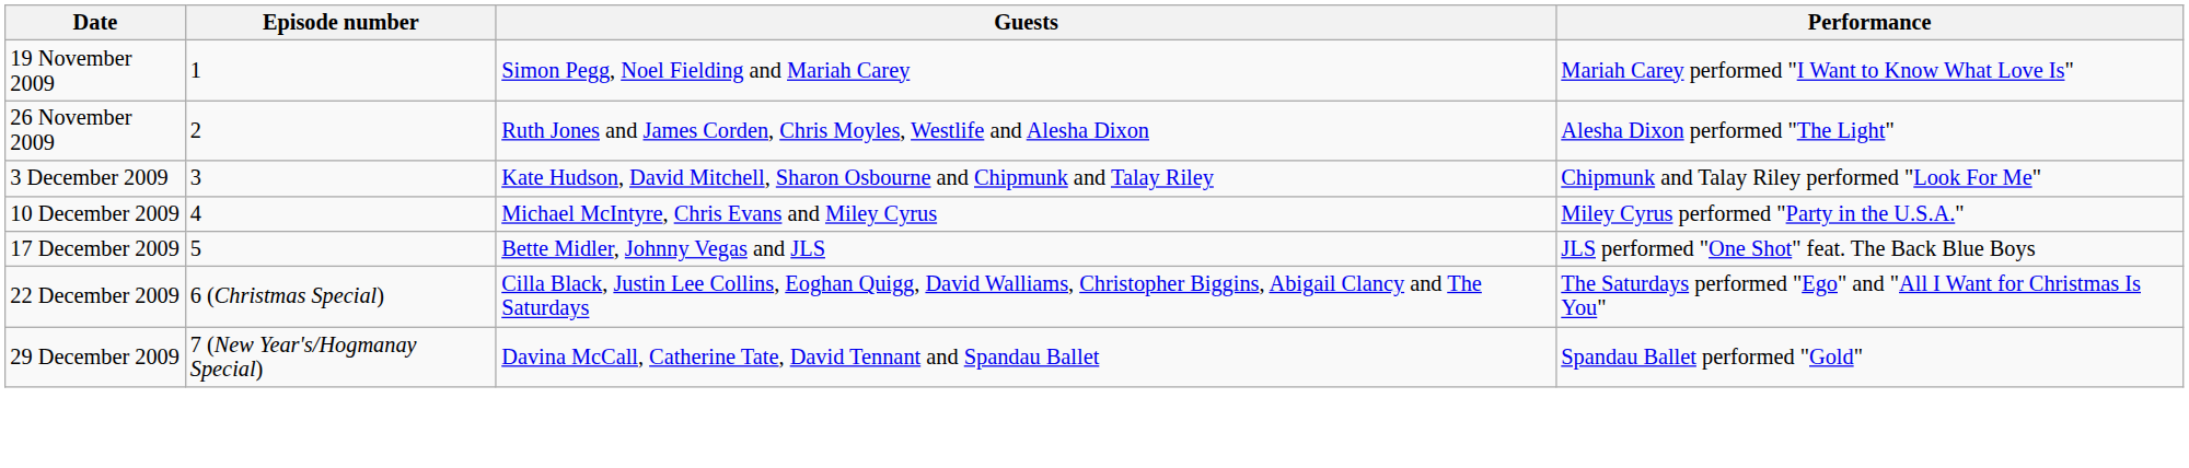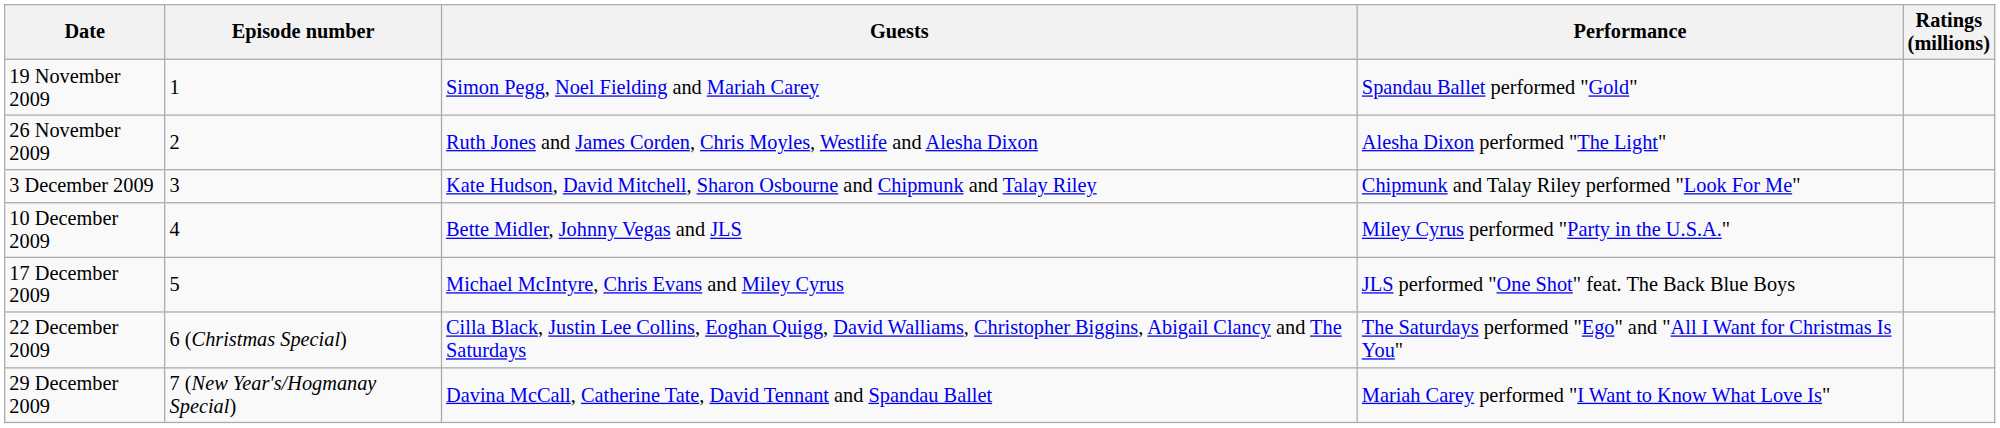 <table class="wikitable">
 <tr>
 <th>Date</th>
 <th>Episode number</th>
 <th>Guests</th>
 <th>Performance</th>
+<th>Ratings<br>(millions)</th>
 </tr>
 <tr>
 <td>19 November 2009</td>
 <td>1</td>
 <td><a href='#'>Simon Pegg</a>, <a href='#'>Noel Fielding</a> and <a href='#'>Mariah Carey</a></td>
-<td><a href='#'>Mariah Carey</a> performed "<a href='#'>I Want to Know What Love Is</a>"</td>
+<td><a href='#'>Spandau Ballet</a> performed "<a href='#'>Gold</a>"</td>
+<td></td>
 </tr>
 <tr>
 <td>26 November 2009</td>
 <td>2</td>
 <td><a href='#'>Ruth Jones</a> and <a href='#'>James Corden</a>, <a href='#'>Chris Moyles</a>, <a href='#'>Westlife</a> and <a href='#'>Alesha Dixon</a></td>
 <td><a href='#'>Alesha Dixon</a> performed "<a href='#'>The Light</a>"</td>
+<td></td>
 </tr>
 <tr>
 <td>3 December 2009</td>
 <td>3</td>
 <td><a href='#'>Kate Hudson</a>, <a href='#'>David Mitchell</a>, <a href='#'>Sharon Osbourne</a> and <a href='#'>Chipmunk</a> and <a href='#'>Talay Riley</a></td>
 <td><a href='#'>Chipmunk</a> and Talay Riley performed "<a href='#'>Look For Me</a>"</td>
+<td></td>
 </tr>
 <tr>
 <td>10 December 2009</td>
 <td>4</td>
-<td><a href='#'>Michael McIntyre</a>, <a href='#'>Chris Evans</a> and <a href='#'>Miley Cyrus</a></td>
+<td><a href='#'>Bette Midler</a>, <a href='#'>Johnny Vegas</a> and <a href='#'>JLS</a></td>
 <td><a href='#'>Miley Cyrus</a> performed "<a href='#'>Party in the U.S.A.</a>"</td>
+<td></td>
 </tr>
 <tr>
 <td>17 December 2009</td>
 <td>5</td>
-<td><a href='#'>Bette Midler</a>, <a href='#'>Johnny Vegas</a> and <a href='#'>JLS</a></td>
+<td><a href='#'>Michael McIntyre</a>, <a href='#'>Chris Evans</a> and <a href='#'>Miley Cyrus</a></td>
 <td><a href='#'>JLS</a> performed "<a href='#'>One Shot</a>" feat. The Back Blue Boys</td>
+<td></td>
 </tr>
 <tr>
 <td>22 December 2009</td>
 <td>6 (<em>Christmas Special</em>)</td>
 <td><a href='#'>Cilla Black</a>, <a href='#'>Justin Lee Collins</a>, <a href='#'>Eoghan Quigg</a>, <a href='#'>David Walliams</a>, <a href='#'>Christopher Biggins</a>, <a href='#'>Abigail Clancy</a> and <a href='#'>The Saturdays</a></td>
 <td><a href='#'>The Saturdays</a> performed "<a href='#'>Ego</a>" and "<a href='#'>All I Want for Christmas Is You</a>"</td>
+<td></td>
 </tr>
 <tr>
 <td>29 December 2009</td>
 <td>7 (<em>New Year's/Hogmanay Special</em>)</td>
 <td><a href='#'>Davina McCall</a>, <a href='#'>Catherine Tate</a>, <a href='#'>David Tennant</a> and <a href='#'>Spandau Ballet</a></td>
-<td><a href='#'>Spandau Ballet</a> performed "<a href='#'>Gold</a>"</td>
+<td><a href='#'>Mariah Carey</a> performed "<a href='#'>I Want to Know What Love Is</a>"</td>
+<td></td>
 </tr>
 </table>
